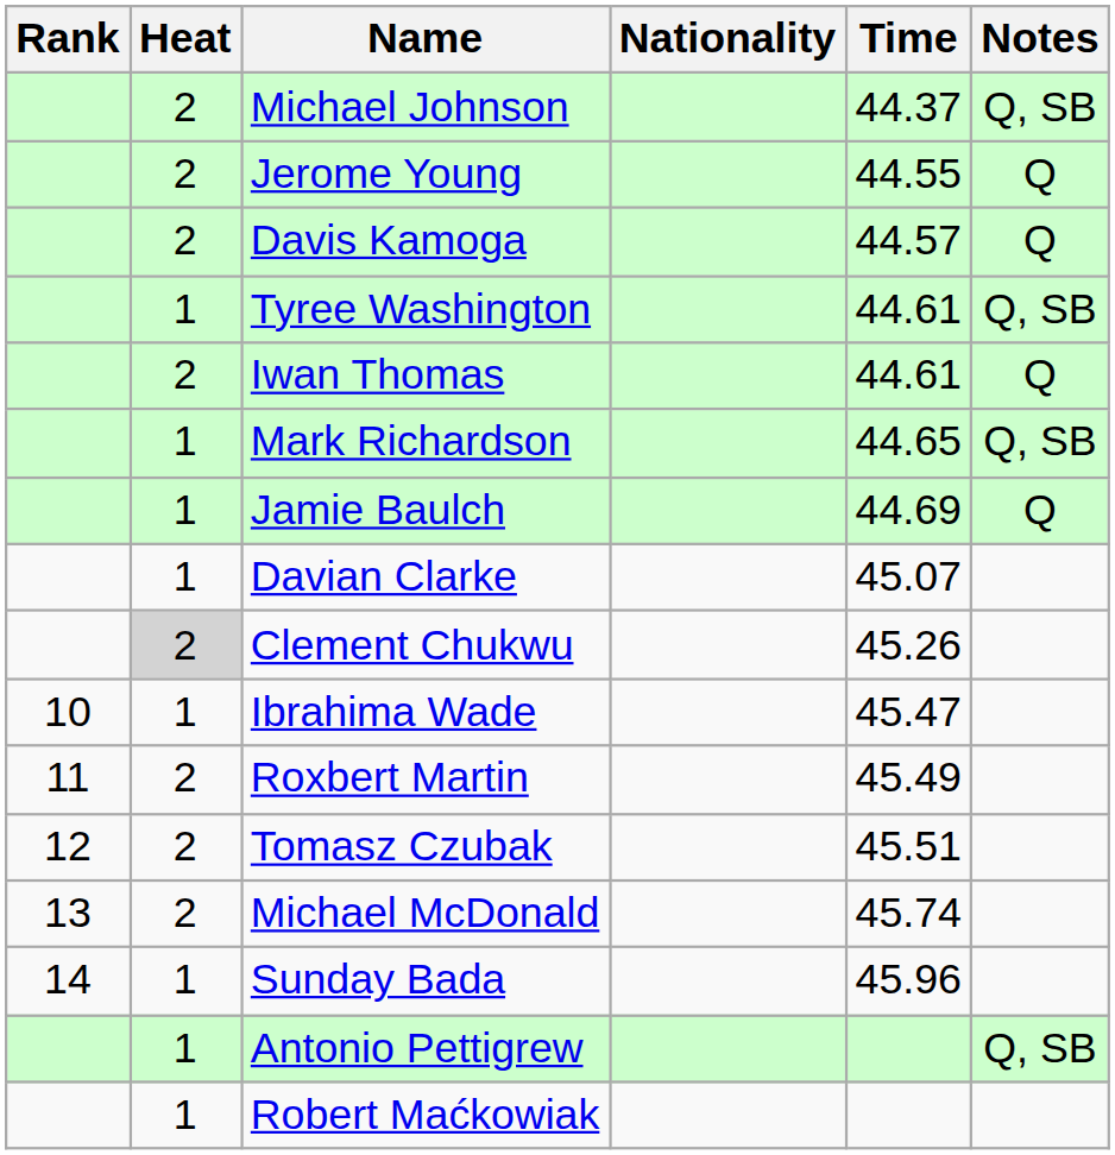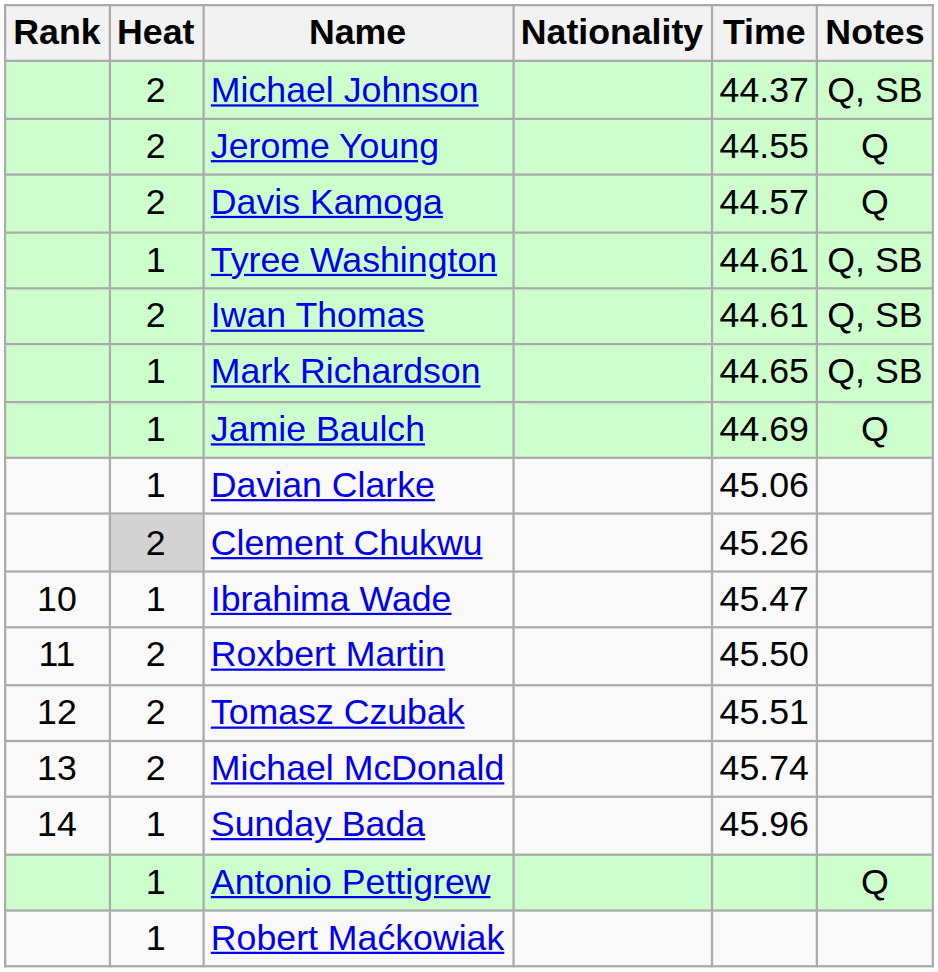 <table class="wikitable sortable" style="text-align:center">
 <tr>
 <th>Rank</th>
 <th>Heat</th>
 <th>Name</th>
 <th>Nationality</th>
 <th>Time</th>
 <th>Notes</th>
 </tr>
 <tr bgcolor=ccffcc>
 <td></td>
 <td>2</td>
 <td align=left><a href='#'>Michael Johnson</a></td>
 <td align=left></td>
 <td>44.37</td>
 <td>Q, SB</td>
 </tr>
 <tr bgcolor=ccffcc>
 <td></td>
 <td>2</td>
 <td align=left><a href='#'>Jerome Young</a></td>
 <td align=left></td>
 <td>44.55</td>
 <td>Q</td>
 </tr>
 <tr bgcolor=ccffcc>
 <td></td>
 <td>2</td>
 <td align=left><a href='#'>Davis Kamoga</a></td>
 <td align=left></td>
 <td>44.57</td>
 <td>Q</td>
 </tr>
 <tr bgcolor=ccffcc>
 <td></td>
 <td>1</td>
 <td align=left><a href='#'>Tyree Washington</a></td>
 <td align=left></td>
 <td>44.61</td>
 <td>Q, SB</td>
 </tr>
 <tr bgcolor=ccffcc>
 <td></td>
 <td>2</td>
 <td align=left><a href='#'>Iwan Thomas</a></td>
 <td align=left></td>
 <td>44.61</td>
-<td>Q</td>
+<td>Q, SB</td>
 </tr>
 <tr bgcolor=ccffcc>
 <td></td>
 <td>1</td>
 <td align=left><a href='#'>Mark Richardson</a></td>
 <td align=left></td>
 <td>44.65</td>
 <td>Q, SB</td>
 </tr>
 <tr bgcolor=ccffcc>
 <td></td>
 <td>1</td>
 <td align=left><a href='#'>Jamie Baulch</a></td>
 <td align=left></td>
 <td>44.69</td>
 <td>Q</td>
 </tr>
 <tr>
 <td></td>
 <td>1</td>
 <td align=left><a href='#'>Davian Clarke</a></td>
 <td align=left></td>
-<td>45.07</td>
+<td>45.06</td>
 <td></td>
 </tr>
 <tr>
 <td></td>
 <td style="background: lightgrey;">2</td>
 <td align=left><a href='#'>Clement Chukwu</a></td>
 <td align=left></td>
 <td>45.26</td>
 <td></td>
 </tr>
 <tr>
 <td>10</td>
 <td>1</td>
 <td align=left><a href='#'>Ibrahima Wade</a></td>
 <td align=left></td>
 <td>45.47</td>
 <td></td>
 </tr>
 <tr>
 <td>11</td>
 <td>2</td>
 <td align=left><a href='#'>Roxbert Martin</a></td>
 <td align=left></td>
-<td>45.49</td>
+<td>45.50</td>
 <td></td>
 </tr>
 <tr>
 <td>12</td>
 <td>2</td>
 <td align=left><a href='#'>Tomasz Czubak</a></td>
 <td align=left></td>
 <td>45.51</td>
 <td></td>
 </tr>
 <tr>
 <td>13</td>
 <td>2</td>
 <td align=left><a href='#'>Michael McDonald</a></td>
 <td align=left></td>
 <td>45.74</td>
 <td></td>
 </tr>
 <tr>
 <td>14</td>
 <td>1</td>
 <td align=left><a href='#'>Sunday Bada</a></td>
 <td align=left></td>
 <td>45.96</td>
 <td></td>
 </tr>
 <tr bgcolor=ccffcc>
 <td></td>
 <td>1</td>
 <td align=left><a href='#'>Antonio Pettigrew</a></td>
 <td align=left></td>
 <td></td>
-<td>Q, SB</td>
+<td>Q</td>
 </tr>
 <tr>
 <td></td>
 <td>1</td>
 <td align=left><a href='#'>Robert Maćkowiak</a></td>
 <td align=left></td>
 <td></td>
 <td></td>
 </tr>
 </table>
